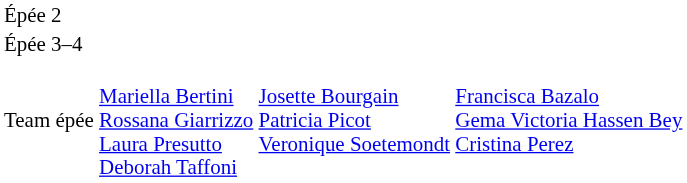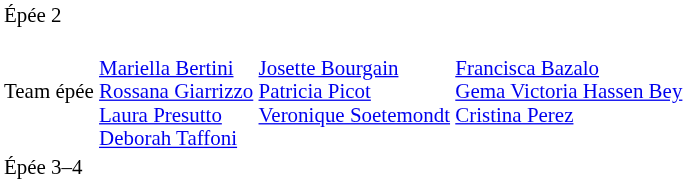 <table>
 <tr>
 <td>Épée 2<br></td>
-<td></td>
-<td></td>
-<td></td>
-</tr>
-<tr>
-<td>Épée 3–4<br></td>
 <td></td>
 <td></td>
 <td></td>
 </tr>
 <tr>
 <td>Team épée<br></td>
 <td valign=top> <br> <a href='#'>Mariella Bertini</a> <br> <a href='#'>Rossana Giarrizzo</a> <br> <a href='#'>Laura Presutto</a> <br> <a href='#'>Deborah Taffoni</a></td>
 <td valign=top> <br> <a href='#'>Josette Bourgain</a> <br> <a href='#'>Patricia Picot</a> <br> <a href='#'>Veronique Soetemondt</a></td>
 <td valign=top> <br> <a href='#'>Francisca Bazalo</a> <br> <a href='#'>Gema Victoria Hassen Bey</a> <br> <a href='#'>Cristina Perez</a></td>
 </tr>
 <tr>
+<td>Épée 3–4<br></td>
+<td></td>
+<td></td>
+<td></td>
+</tr>
+<tr>
 </tr>
 </table>
